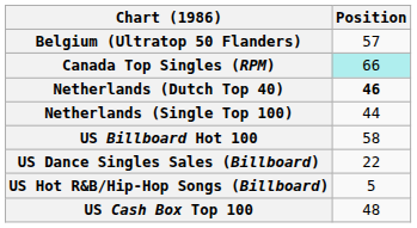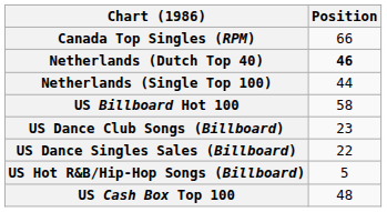 <table class="wikitable plainrowheaders sortable" style="text-align:center">
 <tr>
 <th scope="col">Chart (1986)</th>
 <th scope="col">Position</th>
 </tr>
 <tr>
-<th scope="row">Belgium (Ultratop 50 Flanders)</th>
-<td>57</td>
-</tr>
-<tr>
 <th scope="row">Canada Top Singles (<em>RPM</em>)</th>
-<td style="background: paleturquoise;">66</td>
+<td>66</td>
 </tr>
 <tr>
 <th scope="row">Netherlands (Dutch Top 40)</th>
 <td><strong>46</strong></td>
 </tr>
 <tr>
 <th scope="row">Netherlands (Single Top 100)</th>
 <td>44</td>
 </tr>
 <tr>
 <th scope="row">US <em>Billboard</em> Hot 100</th>
 <td>58</td>
 </tr>
 <tr>
+<th scope="row">US Dance Club Songs (<em>Billboard</em>)</th>
+<td>23</td>
+</tr>
+<tr>
 <th scope="row">US Dance Singles Sales (<em>Billboard</em>)</th>
 <td>22</td>
 </tr>
 <tr>
 <th scope="row">US Hot R&B/Hip-Hop Songs (<em>Billboard</em>)</th>
 <td>5</td>
 </tr>
 <tr>
 <th scope="row">US <em>Cash Box</em> Top 100</th>
 <td>48</td>
 </tr>
 </table>
